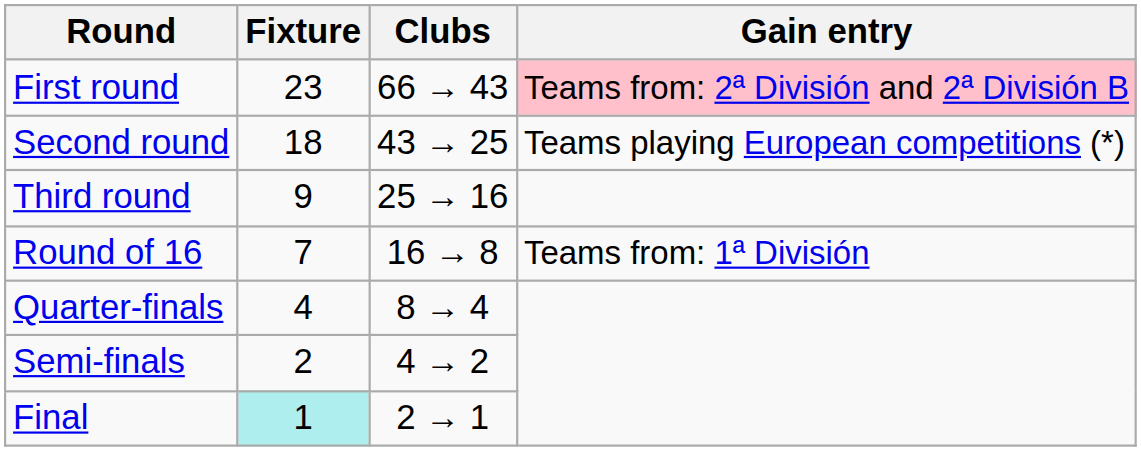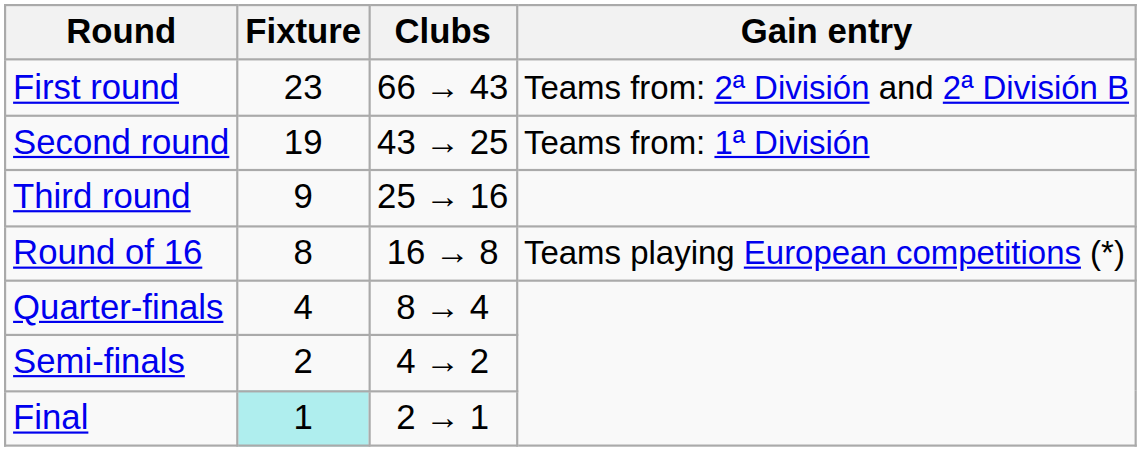 <table class="wikitable">
 <tr>
 <th>Round</th>
 <th>Fixture</th>
 <th>Clubs</th>
 <th>Gain entry</th>
 </tr>
 <tr>
 <td><a href='#'>First round</a></td>
 <td align=center>23</td>
 <td align=center>66 → 43</td>
-<td style="background: pink; font-size:95%;">Teams from: <a href='#'>2ª División</a> and <a href='#'>2ª División B</a></td>
+<td style="font-size:95%;">Teams from: <a href='#'>2ª División</a> and <a href='#'>2ª División B</a></td>
 </tr>
 <tr>
 <td><a href='#'>Second round</a></td>
-<td align=center>18</td>
+<td align=center>19</td>
 <td align=center>43 → 25</td>
-<td style="font-size:95%;">Teams playing <a href='#'>European competitions</a> (*)</td>
+<td style="font-size:95%;">Teams from: <a href='#'>1ª División</a></td>
 </tr>
 <tr>
 <td><a href='#'>Third round</a></td>
 <td align=center>9</td>
 <td align=center>25 → 16</td>
 </tr>
 <tr>
 <td><a href='#'>Round of 16</a></td>
-<td align=center>7</td>
+<td align=center>8</td>
 <td align=center>16 → 8</td>
-<td style="font-size:95%;">Teams from: <a href='#'>1ª División</a></td>
+<td style="font-size:95%;">Teams playing <a href='#'>European competitions</a> (*)</td>
 </tr>
 <tr>
 <td><a href='#'>Quarter-finals</a></td>
 <td align=center>4</td>
 <td align=center>8 → 4</td>
 </tr>
 <tr>
 <td><a href='#'>Semi-finals</a></td>
 <td align=center>2</td>
 <td align=center>4 → 2</td>
 </tr>
 <tr>
 <td><a href='#'>Final</a></td>
 <td align=center style="background: paleturquoise;">1</td>
 <td align=center>2 → 1</td>
 </tr>
 </table>
